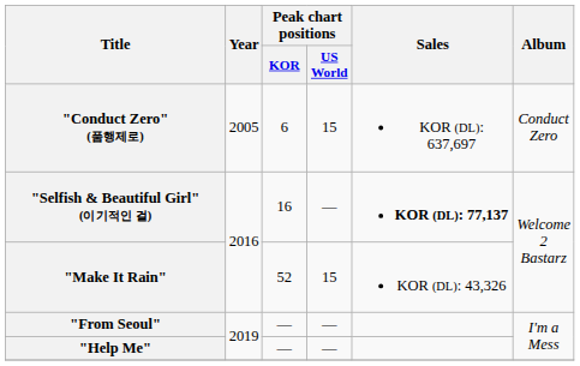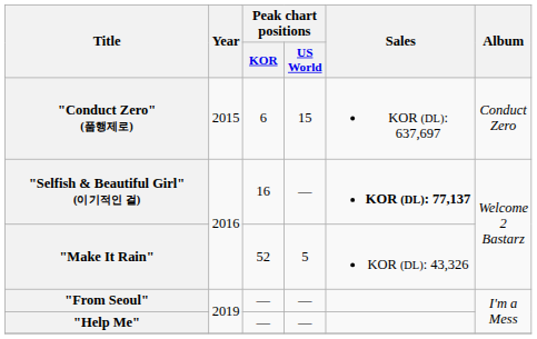 <table class="wikitable plainrowheaders" style="text-align:center;">
 <tr>
 <th scope="col" rowspan="2" style="width:18em;">Title</th>
 <th scope="col" rowspan="2">Year</th>
 <th scope="col" colspan="2">Peak chart positions</th>
 <th scope="col" rowspan="2" style="width:12em;">Sales</th>
 <th scope="col" rowspan="2">Album</th>
 </tr>
 <tr>
 <th scope="col" style="width:3em;font-size:90%;"><a href='#'>KOR</a><br></th>
 <th scope="col" style="width:3em;font-size:90%;"><a href='#'>US<br>World</a><br></th>
 </tr>
 <tr>
 <th scope="row">"Conduct Zero" <br> <small>(품행제로)</small></th>
-<td>2005</td>
+<td>2015</td>
 <td>6</td>
 <td>15</td>
 <td><br><ul><li>KOR <small>(DL)</small>: 637,697</li></ul></td>
 <td><em>Conduct Zero</em></td>
 </tr>
 <tr>
 <th scope="row">"Selfish & Beautiful Girl" <br> <small>(이기적인 걸)</small></th>
 <td rowspan="2">2016</td>
 <td>16</td>
 <td>—</td>
 <td><strong><br><ul><li>KOR <small>(DL)</small>: 77,137</li></ul></strong></td>
 <td rowspan="2"><em>Welcome 2 Bastarz</em></td>
 </tr>
 <tr>
 <th scope="row">"Make It Rain"</th>
 <td>52</td>
-<td>15</td>
+<td>5</td>
 <td><br><ul><li>KOR <small>(DL)</small>: 43,326</li></ul></td>
 </tr>
 <tr>
 <th scope="row">"From Seoul"</th>
 <td rowspan="2">2019</td>
 <td>—</td>
 <td>—</td>
 <td></td>
 <td rowspan="2"><em>I'm a Mess</em></td>
 </tr>
 <tr>
 <th scope="row">"Help Me"</th>
 <td>—</td>
 <td>—</td>
 <td></td>
 </tr>
 <tr>
 </tr>
 </table>
